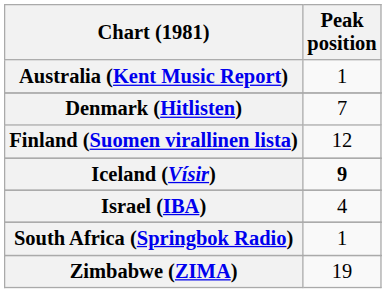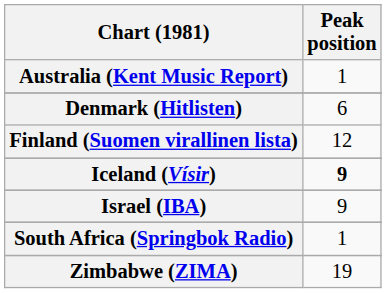 <table class="wikitable sortable plainrowheaders" style="text-align:center">
 <tr>
 <th>Chart (1981)</th>
 <th>Peak<br>position</th>
 </tr>
 <tr>
 <th scope="row">Australia (<a href='#'>Kent Music Report</a>)</th>
 <td>1</td>
 </tr>
 <tr>
 </tr>
 <tr>
 </tr>
 <tr>
 </tr>
 <tr>
 <th scope="row">Denmark (<a href='#'>Hitlisten</a>)</th>
-<td>7</td>
+<td>6</td>
 </tr>
 <tr>
 <th scope="row">Finland (<a href='#'>Suomen virallinen lista</a>)</th>
 <td>12</td>
 </tr>
 <tr>
 </tr>
 <tr>
 <th scope="row">Iceland (<em><a href='#'>Vísir</a></em>)</th>
 <td><strong>9</strong></td>
 </tr>
 <tr>
 </tr>
 <tr>
 <th scope="row">Israel (<a href='#'>IBA</a>)</th>
-<td>4</td>
+<td>9</td>
 </tr>
 <tr>
 </tr>
 <tr>
 </tr>
 <tr>
 </tr>
 <tr>
 <th scope="row">South Africa (<a href='#'>Springbok Radio</a>)</th>
 <td>1</td>
 </tr>
 <tr>
 </tr>
 <tr>
 </tr>
 <tr>
 <th scope="row">Zimbabwe (<a href='#'>ZIMA</a>)</th>
 <td>19</td>
 </tr>
 </table>
